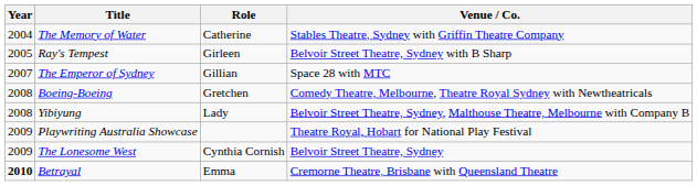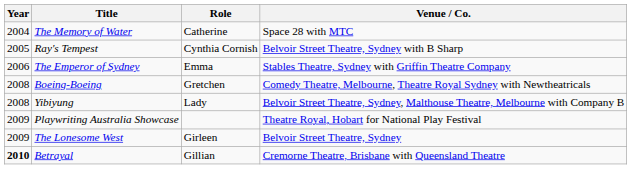 <table class="wikitable sortable">
 <tr>
 <th>Year</th>
 <th>Title</th>
 <th>Role</th>
 <th>Venue / Co.</th>
 </tr>
 <tr>
 <td>2004</td>
 <td><em><a href='#'>The Memory of Water</a></em></td>
 <td>Catherine</td>
-<td><a href='#'>Stables Theatre, Sydney</a> with <a href='#'>Griffin Theatre Company</a></td>
+<td>Space 28 with <a href='#'>MTC</a></td>
 </tr>
 <tr>
 <td>2005</td>
 <td><em>Ray's Tempest</em></td>
-<td>Girleen</td>
+<td>Cynthia Cornish</td>
 <td><a href='#'>Belvoir Street Theatre, Sydney</a> with B Sharp</td>
 </tr>
 <tr>
-<td>2007</td>
+<td>2006</td>
 <td><em><a href='#'>The Emperor of Sydney</a></em></td>
-<td>Gillian</td>
-<td>Space 28 with <a href='#'>MTC</a></td>
+<td>Emma</td>
+<td><a href='#'>Stables Theatre, Sydney</a> with <a href='#'>Griffin Theatre Company</a></td>
 </tr>
 <tr>
 <td>2008</td>
 <td><em><a href='#'>Boeing-Boeing</a></em></td>
 <td>Gretchen</td>
 <td><a href='#'>Comedy Theatre, Melbourne</a>, <a href='#'>Theatre Royal Sydney</a> with Newtheatricals</td>
 </tr>
 <tr>
 <td>2008</td>
 <td><em>Yibiyung</em></td>
 <td>Lady</td>
 <td><a href='#'>Belvoir Street Theatre, Sydney</a>, <a href='#'>Malthouse Theatre, Melbourne</a> with Company B</td>
 </tr>
 <tr>
 <td>2009</td>
 <td><em>Playwriting Australia Showcase</em></td>
 <td></td>
 <td><a href='#'>Theatre Royal, Hobart</a> for National Play Festival</td>
 </tr>
 <tr>
 <td>2009</td>
 <td><em><a href='#'>The Lonesome West</a></em></td>
-<td>Cynthia Cornish</td>
+<td>Girleen</td>
 <td><a href='#'>Belvoir Street Theatre, Sydney</a></td>
 </tr>
 <tr>
 <td><strong>2010</strong></td>
 <td><em><a href='#'>Betrayal</a></em></td>
-<td>Emma</td>
+<td>Gillian</td>
 <td><a href='#'>Cremorne Theatre, Brisbane</a> with <a href='#'>Queensland Theatre</a></td>
 </tr>
 </table>
